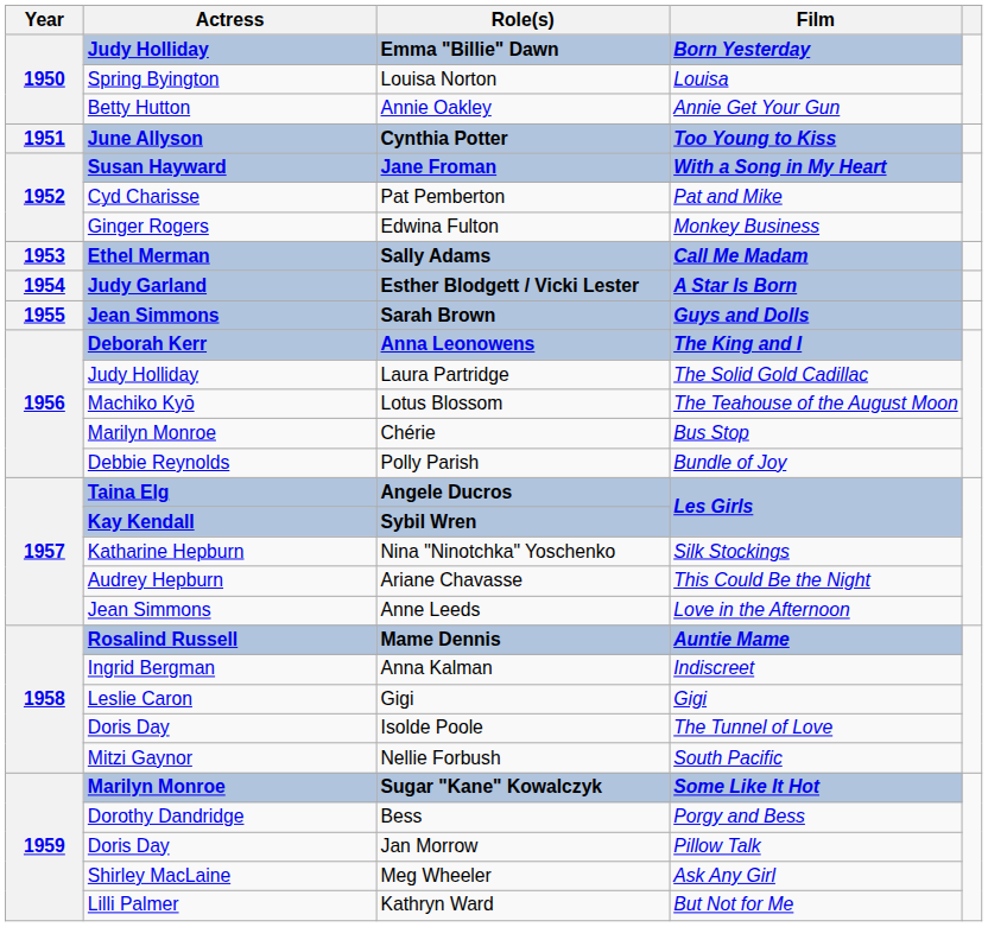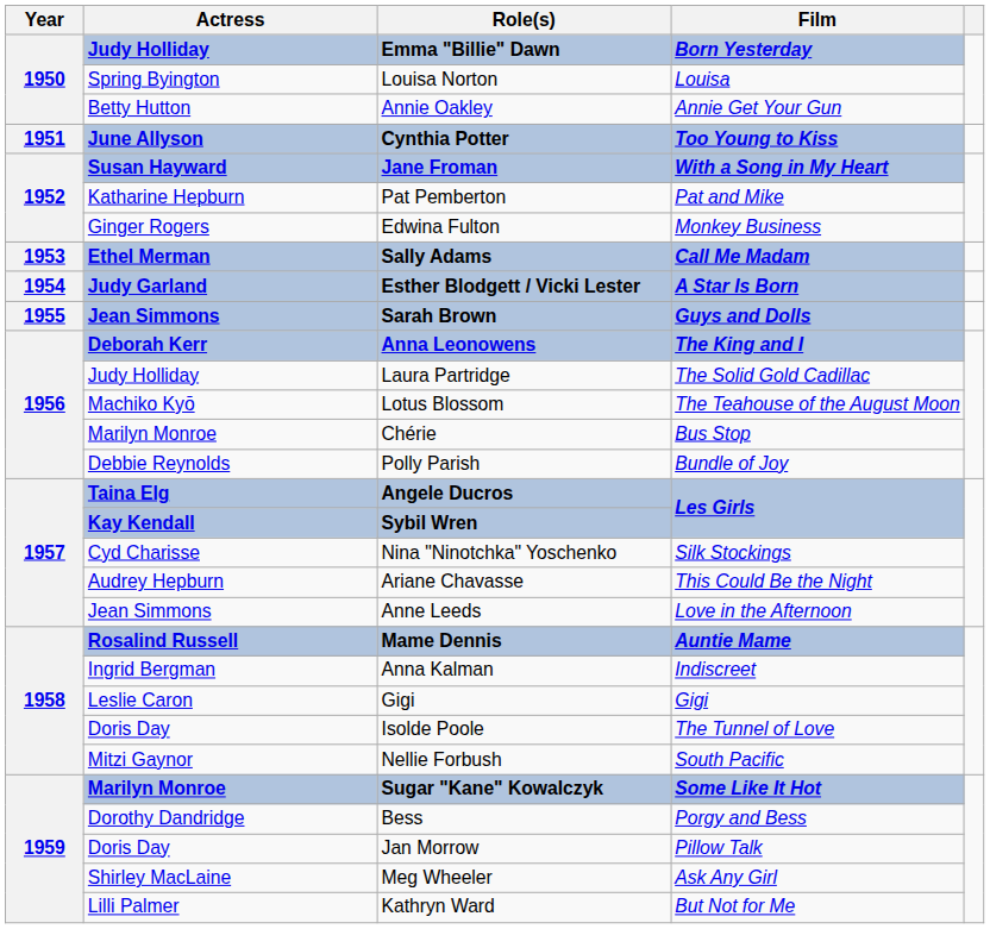 <table class="wikitable sortable">
 <tr>
 <th scope="col" style="width:8%;">Year</th>
 <th scope="col" style="width:30%;">Actress</th>
 <th scope="col" style="width:30%;">Role(s)</th>
 <th scope="col" style="width:30%;">Film</th>
 <th scope="col" style="width:2%;" class="unsortable"></th>
 </tr>
 <tr>
 <th rowspan="3" style="text-align:center;"><a href='#'>1950</a></th>
 <td style="background:#B0C4DE;"><strong><a href='#'>Judy Holliday</a></strong></td>
 <td style="background:#B0C4DE;"><strong>Emma "Billie" Dawn</strong></td>
 <td style="background:#B0C4DE;"><strong><em><a href='#'>Born Yesterday</a></em></strong></td>
 <td rowspan=3></td>
 </tr>
 <tr>
 <td><a href='#'>Spring Byington</a></td>
 <td>Louisa Norton</td>
 <td><em><a href='#'>Louisa</a></em></td>
 </tr>
 <tr>
 <td><a href='#'>Betty Hutton</a></td>
 <td><a href='#'>Annie Oakley</a></td>
 <td><em><a href='#'>Annie Get Your Gun</a></em></td>
 </tr>
 <tr>
 <th style="text-align:center;"><a href='#'>1951</a></th>
 <td style="background:#B0C4DE;"><strong><a href='#'>June Allyson</a></strong></td>
 <td style="background:#B0C4DE;"><strong>Cynthia Potter</strong></td>
 <td style="background:#B0C4DE;"><strong><em><a href='#'>Too Young to Kiss</a></em></strong></td>
 <td></td>
 </tr>
 <tr>
 <th rowspan="3" style="text-align:center;"><a href='#'>1952</a></th>
 <td style="background:#B0C4DE;"><strong><a href='#'>Susan Hayward</a></strong></td>
 <td style="background:#B0C4DE;"><strong><a href='#'>Jane Froman</a></strong></td>
 <td style="background:#B0C4DE;"><strong><em><a href='#'>With a Song in My Heart</a></em></strong></td>
 <td rowspan=3></td>
 </tr>
 <tr>
-<td><a href='#'>Cyd Charisse</a></td>
+<td><a href='#'>Katharine Hepburn</a></td>
 <td>Pat Pemberton</td>
 <td><em><a href='#'>Pat and Mike</a></em></td>
 </tr>
 <tr>
 <td><a href='#'>Ginger Rogers</a></td>
 <td>Edwina Fulton</td>
 <td><em><a href='#'>Monkey Business</a></em></td>
 </tr>
 <tr>
 <th style="text-align:center;"><a href='#'>1953</a></th>
 <td style="background:#B0C4DE;"><strong><a href='#'>Ethel Merman</a></strong></td>
 <td style="background:#B0C4DE;"><strong>Sally Adams</strong></td>
 <td style="background:#B0C4DE;"><strong><em><a href='#'>Call Me Madam</a></em></strong></td>
 <td></td>
 </tr>
 <tr>
 <th style="text-align:center;"><a href='#'>1954</a></th>
 <td style="background:#B0C4DE;"><strong><a href='#'>Judy Garland</a></strong></td>
 <td style="background:#B0C4DE;"><strong>Esther Blodgett / Vicki Lester</strong></td>
 <td style="background:#B0C4DE;"><strong><em><a href='#'>A Star Is Born</a></em></strong></td>
 <td></td>
 </tr>
 <tr>
 <th style="text-align:center;"><a href='#'>1955</a></th>
 <td style="background:#B0C4DE;"><strong><a href='#'>Jean Simmons</a></strong></td>
 <td style="background:#B0C4DE;"><strong>Sarah Brown</strong></td>
 <td style="background:#B0C4DE;"><strong><em><a href='#'>Guys and Dolls</a></em></strong></td>
 <td></td>
 </tr>
 <tr>
 <th rowspan="5" style="text-align:center;"><a href='#'>1956</a></th>
 <td style="background:#B0C4DE;"><strong><a href='#'>Deborah Kerr</a></strong></td>
 <td style="background:#B0C4DE;"><strong><a href='#'>Anna Leonowens</a></strong></td>
 <td style="background:#B0C4DE;"><strong><em><a href='#'>The King and I</a></em></strong></td>
 <td rowspan=5></td>
 </tr>
 <tr>
 <td><a href='#'>Judy Holliday</a></td>
 <td>Laura Partridge</td>
 <td><em><a href='#'>The Solid Gold Cadillac</a></em></td>
 </tr>
 <tr>
 <td><a href='#'>Machiko Kyō</a></td>
 <td>Lotus Blossom</td>
 <td><em><a href='#'>The Teahouse of the August Moon</a></em></td>
 </tr>
 <tr>
 <td><a href='#'>Marilyn Monroe</a></td>
 <td>Chérie</td>
 <td><em><a href='#'>Bus Stop</a></em></td>
 </tr>
 <tr>
 <td><a href='#'>Debbie Reynolds</a></td>
 <td>Polly Parish</td>
 <td><em><a href='#'>Bundle of Joy</a></em></td>
 </tr>
 <tr>
 <th rowspan="5" style="text-align:center;"><a href='#'>1957</a></th>
 <td style="background:#B0C4DE;"><strong><a href='#'>Taina Elg</a></strong></td>
 <td style="background:#B0C4DE;"><strong>Angele Ducros</strong></td>
 <td rowspan="2" style="background:#B0C4DE;"><strong><em><a href='#'>Les Girls</a></em></strong></td>
 <td rowspan=5></td>
 </tr>
 <tr style="background:#B0C4DE;">
 <td><strong><a href='#'>Kay Kendall</a></strong></td>
 <td style="background:#B0C4DE;"><strong>Sybil Wren</strong></td>
 </tr>
 <tr>
-<td><a href='#'>Katharine Hepburn</a></td>
+<td><a href='#'>Cyd Charisse</a></td>
 <td>Nina "Ninotchka" Yoschenko</td>
 <td><em><a href='#'>Silk Stockings</a></em></td>
 </tr>
 <tr>
 <td><a href='#'>Audrey Hepburn</a></td>
 <td>Ariane Chavasse</td>
 <td><em><a href='#'>This Could Be the Night</a></em></td>
 </tr>
 <tr>
 <td><a href='#'>Jean Simmons</a></td>
 <td>Anne Leeds</td>
 <td><em><a href='#'>Love in the Afternoon</a></em></td>
 </tr>
 <tr>
 <th rowspan="5" style="text-align:center;"><a href='#'>1958</a></th>
 <td style="background:#B0C4DE;"><strong><a href='#'>Rosalind Russell</a></strong></td>
 <td style="background:#B0C4DE;"><strong>Mame Dennis</strong></td>
 <td style="background:#B0C4DE;"><strong><em><a href='#'>Auntie Mame</a></em></strong></td>
 <td rowspan=5></td>
 </tr>
 <tr>
 <td><a href='#'>Ingrid Bergman</a></td>
 <td>Anna Kalman</td>
 <td><em><a href='#'>Indiscreet</a></em></td>
 </tr>
 <tr>
 <td><a href='#'>Leslie Caron</a></td>
 <td>Gigi</td>
 <td><em><a href='#'>Gigi</a></em></td>
 </tr>
 <tr>
 <td><a href='#'>Doris Day</a></td>
 <td>Isolde Poole</td>
 <td><em><a href='#'>The Tunnel of Love</a></em></td>
 </tr>
 <tr>
 <td><a href='#'>Mitzi Gaynor</a></td>
 <td>Nellie Forbush</td>
 <td><em><a href='#'>South Pacific</a></em></td>
 </tr>
 <tr>
 <th rowspan="5" style="text-align:center;"><a href='#'>1959</a></th>
 <td style="background:#B0C4DE;"><strong><a href='#'>Marilyn Monroe</a></strong></td>
 <td style="background:#B0C4DE;"><strong>Sugar "Kane" Kowalczyk</strong></td>
 <td style="background:#B0C4DE;"><strong><em><a href='#'>Some Like It Hot</a></em></strong></td>
 <td rowspan=5></td>
 </tr>
 <tr>
 <td><a href='#'>Dorothy Dandridge</a></td>
 <td>Bess</td>
 <td><em><a href='#'>Porgy and Bess</a></em></td>
 </tr>
 <tr>
 <td><a href='#'>Doris Day</a></td>
 <td>Jan Morrow</td>
 <td><em><a href='#'>Pillow Talk</a></em></td>
 </tr>
 <tr>
 <td><a href='#'>Shirley MacLaine</a></td>
 <td>Meg Wheeler</td>
 <td><em><a href='#'>Ask Any Girl</a></em></td>
 </tr>
 <tr>
 <td><a href='#'>Lilli Palmer</a></td>
 <td>Kathryn Ward</td>
 <td><em><a href='#'>But Not for Me</a></em></td>
 </tr>
 </table>
